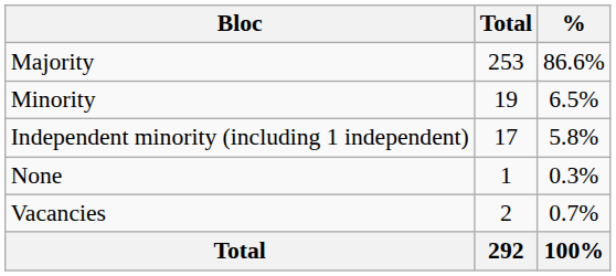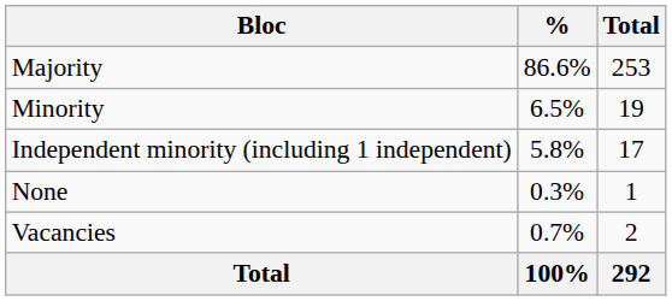 <table class=wikitable style="text-align:center">
 <tr>
 <th>Bloc</th>
+<th>%</th>
 <th>Total</th>
-<th>%</th>
 </tr>
 <tr>
 <td align=left>Majority</td>
+<td>86.6%</td>
 <td>253</td>
-<td>86.6%</td>
 </tr>
 <tr>
 <td align=left>Minority</td>
+<td>6.5%</td>
 <td>19</td>
-<td>6.5%</td>
 </tr>
 <tr>
 <td align="left">Independent minority (including 1 independent)</td>
+<td>5.8%</td>
 <td>17</td>
-<td>5.8%</td>
 </tr>
 <tr>
 <td align=left>None</td>
+<td>0.3%</td>
 <td>1</td>
-<td>0.3%</td>
 </tr>
 <tr>
 <td align=left>Vacancies</td>
+<td>0.7%</td>
 <td>2</td>
-<td>0.7%</td>
 </tr>
 <tr>
 <th>Total</th>
+<th>100%</th>
 <th>292</th>
-<th>100%</th>
 </tr>
 </table>
